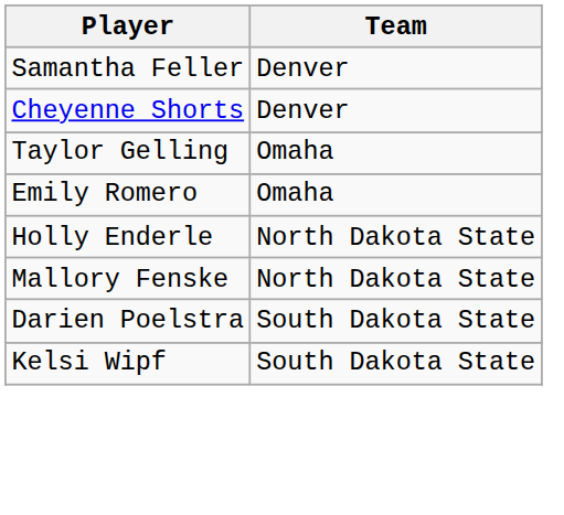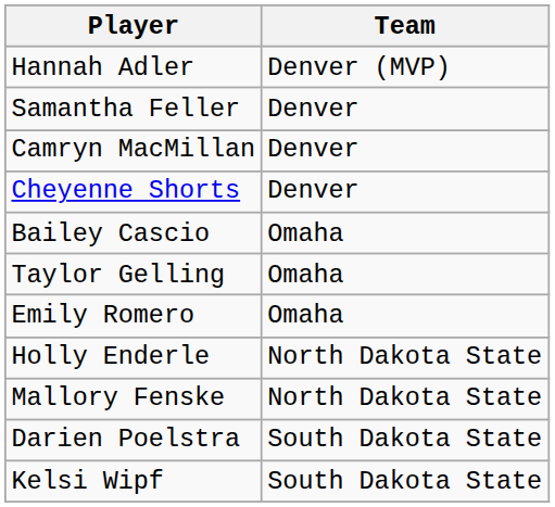 <table class="wikitable">
 <tr>
 <th>Player</th>
 <th>Team</th>
 </tr>
 <tr>
+<td>Hannah Adler</td>
+<td>Denver (MVP)</td>
+</tr>
+<tr>
 <td>Samantha Feller</td>
+<td>Denver</td>
+</tr>
+<tr>
+<td>Camryn MacMillan</td>
 <td>Denver</td>
 </tr>
 <tr>
 <td><a href='#'>Cheyenne Shorts</a></td>
 <td>Denver</td>
+</tr>
+<tr>
+<td>Bailey Cascio</td>
+<td>Omaha</td>
 </tr>
 <tr>
 <td>Taylor Gelling</td>
 <td>Omaha</td>
 </tr>
 <tr>
 <td>Emily Romero</td>
 <td>Omaha</td>
 </tr>
 <tr>
 <td>Holly Enderle</td>
 <td>North Dakota State</td>
 </tr>
 <tr>
 <td>Mallory Fenske</td>
 <td>North Dakota State</td>
 </tr>
 <tr>
 <td>Darien Poelstra</td>
 <td>South Dakota State</td>
 </tr>
 <tr>
 <td>Kelsi Wipf</td>
 <td>South Dakota State</td>
 </tr>
 </table>
